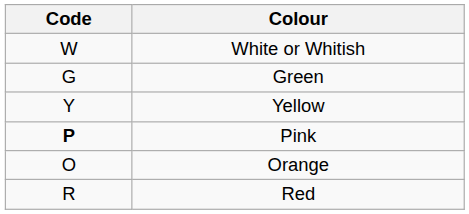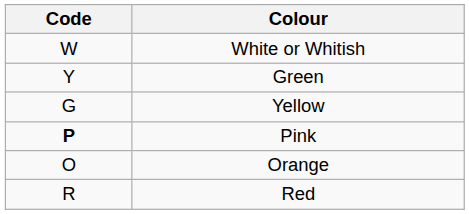 <table class="wikitable sortable" style="text-align:center; width:400px; margin: 1em auto 1em auto;">
 <tr>
 <th scope="col">Code</th>
 <th scope="col">Colour</th>
 </tr>
 <tr>
 <td>W</td>
 <td>White or Whitish</td>
 </tr>
 <tr>
-<td>G</td>
+<td>Y</td>
 <td>Green</td>
 </tr>
 <tr>
-<td>Y</td>
+<td>G</td>
 <td>Yellow</td>
 </tr>
 <tr>
 <td><strong>P</strong></td>
 <td>Pink</td>
 </tr>
 <tr>
 <td>O</td>
 <td>Orange</td>
 </tr>
 <tr>
 <td>R</td>
 <td>Red</td>
 </tr>
 </table>
